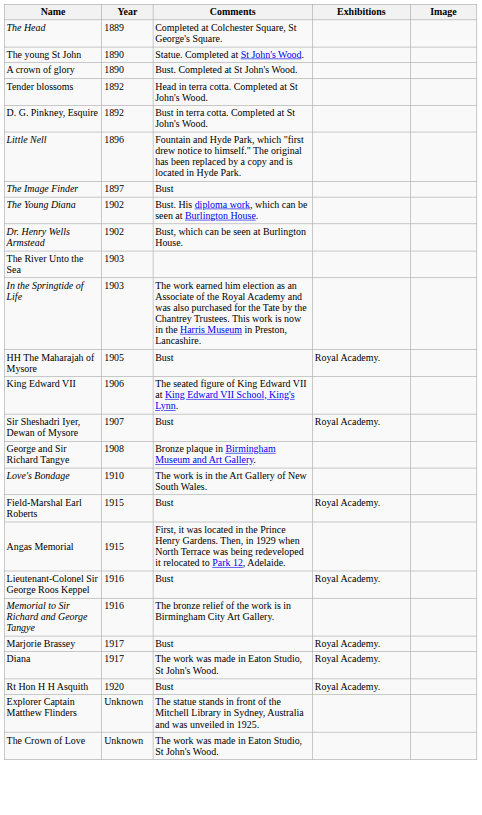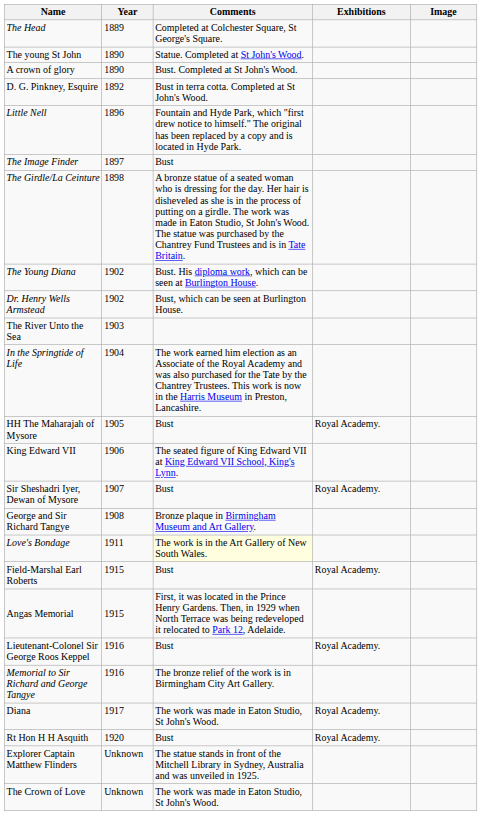 <table class="wikitable sortable">
 <tr>
 <th scope="col" style="width:150px;">Name</th>
 <th scope="col" style="width:75px;">Year</th>
 <th scope="col" style="width:250px;">Comments</th>
 <th scope="col" style="width:150px;">Exhibitions</th>
 <th scope="col" style="width:100px;">Image</th>
 </tr>
 <tr valign="top">
 <td><em>The Head</em></td>
 <td>1889</td>
 <td>Completed at Colchester Square, St George's Square.</td>
 <td></td>
 <td></td>
 </tr>
 <tr valign="top">
 <td>The young St John</td>
 <td>1890</td>
 <td>Statue. Completed at <a href='#'>St John's Wood</a>.</td>
 <td></td>
 <td></td>
 </tr>
 <tr valign="top">
 <td>A crown of glory</td>
 <td>1890</td>
 <td>Bust. Completed at St John's Wood.</td>
 <td></td>
 <td></td>
 </tr>
 <tr valign="top">
-<td>Tender blossoms</td>
-<td>1892</td>
-<td>Head in terra cotta. Completed at St John's Wood.</td>
-<td></td>
-<td></td>
-</tr>
-<tr valign="top">
 <td>D. G. Pinkney, Esquire</td>
 <td>1892</td>
 <td>Bust in terra cotta. Completed at St John's Wood.</td>
 <td></td>
 <td></td>
 </tr>
 <tr valign="top">
 <td><em>Little Nell</em></td>
 <td>1896</td>
 <td>Fountain and Hyde Park, which "first drew notice to himself." The original has been replaced by a copy and is located in Hyde Park.</td>
 <td></td>
 <td></td>
 </tr>
 <tr valign="top">
 <td><em>The Image Finder</em></td>
 <td>1897</td>
 <td>Bust</td>
+<td></td>
+<td></td>
+</tr>
+<tr valign="top">
+<td><em>The Girdle/La Ceinture</em></td>
+<td>1898</td>
+<td>A bronze statue of a seated woman who is dressing for the day. Her hair is disheveled as she is in the process of putting on a girdle. The work was made in Eaton Studio, St John's Wood. The statue was purchased by the Chantrey Fund Trustees and is in <a href='#'>Tate Britain</a>.</td>
 <td></td>
 <td></td>
 </tr>
 <tr valign="top">
 <td><em>The Young Diana</em></td>
 <td>1902</td>
 <td>Bust. His <a href='#'>diploma work</a>, which can be seen at <a href='#'>Burlington House</a>.</td>
 <td></td>
 <td></td>
 </tr>
 <tr valign="top">
 <td><em>Dr. Henry Wells Armstead</em></td>
 <td>1902</td>
 <td>Bust, which can be seen at Burlington House.</td>
 <td></td>
 <td></td>
 </tr>
 <tr valign="top">
 <td>The River Unto the Sea</td>
 <td>1903</td>
 <td></td>
 <td></td>
 <td></td>
 </tr>
 <tr valign="top">
 <td><em>In the Springtide of Life</em></td>
-<td>1903</td>
+<td>1904</td>
 <td>The work earned him election as an Associate of the Royal Academy and was also purchased for the Tate by the Chantrey Trustees. This work is now in the <a href='#'>Harris Museum</a> in Preston, Lancashire.</td>
 <td></td>
 <td></td>
 </tr>
 <tr valign="top">
 <td>HH The Maharajah of Mysore</td>
 <td>1905</td>
 <td>Bust</td>
 <td>Royal Academy.</td>
 <td></td>
 </tr>
 <tr valign="top">
 <td>King Edward VII</td>
 <td>1906</td>
 <td>The seated figure of King Edward VII at <a href='#'>King Edward VII School, King's Lynn</a>.</td>
 <td></td>
 <td></td>
 </tr>
 <tr valign="top">
 <td>Sir Sheshadri Iyer, Dewan of Mysore</td>
 <td>1907</td>
 <td>Bust</td>
 <td>Royal Academy.</td>
 <td></td>
 </tr>
 <tr valign="top">
 <td>George and Sir Richard Tangye</td>
 <td>1908</td>
 <td>Bronze plaque in <a href='#'>Birmingham Museum and Art Gallery</a>.</td>
 <td></td>
 <td></td>
 </tr>
 <tr valign="top">
 <td><em>Love's Bondage</em></td>
-<td>1910</td>
-<td>The work is in the Art Gallery of New South Wales.</td>
+<td>1911</td>
+<td style="background: lightyellow;">The work is in the Art Gallery of New South Wales.</td>
 <td></td>
 <td></td>
 </tr>
 <tr valign="top">
 <td>Field-Marshal Earl Roberts</td>
 <td>1915</td>
 <td>Bust</td>
 <td>Royal Academy.</td>
 <td></td>
 </tr>
 <tr>
 <td>Angas Memorial</td>
 <td>1915</td>
 <td>First, it was located in the Prince Henry Gardens. Then, in 1929 when North Terrace was being redeveloped it relocated to <a href='#'>Park 12</a>, Adelaide.</td>
 <td></td>
 <td></td>
 </tr>
 <tr valign="top">
 <td>Lieutenant-Colonel Sir George Roos Keppel</td>
 <td>1916</td>
 <td>Bust</td>
 <td>Royal Academy.</td>
 <td></td>
 </tr>
 <tr valign="top">
 <td><em>Memorial to Sir Richard and George Tangye</em></td>
 <td>1916</td>
 <td>The bronze relief of the work is in Birmingham City Art Gallery.</td>
 <td></td>
 <td></td>
 </tr>
 <tr valign="top">
-<td>Marjorie Brassey</td>
-<td>1917</td>
-<td>Bust</td>
-<td>Royal Academy.</td>
-<td></td>
-</tr>
-<tr valign="top">
 <td>Diana</td>
 <td>1917</td>
 <td>The work was made in Eaton Studio, St John's Wood.</td>
 <td>Royal Academy.</td>
 <td></td>
 </tr>
 <tr valign="top">
 <td>Rt Hon H H Asquith</td>
 <td>1920</td>
 <td>Bust</td>
 <td>Royal Academy.</td>
 <td></td>
 </tr>
 <tr valign="top">
 <td>Explorer Captain Matthew Flinders</td>
 <td>Unknown</td>
 <td>The statue stands in front of the Mitchell Library in Sydney, Australia and was unveiled in 1925.</td>
 <td></td>
 <td></td>
 </tr>
 <tr valign="top">
 <td>The Crown of Love</td>
 <td>Unknown</td>
 <td>The work was made in Eaton Studio, St John's Wood.</td>
 <td></td>
 <td></td>
 </tr>
 </table>
